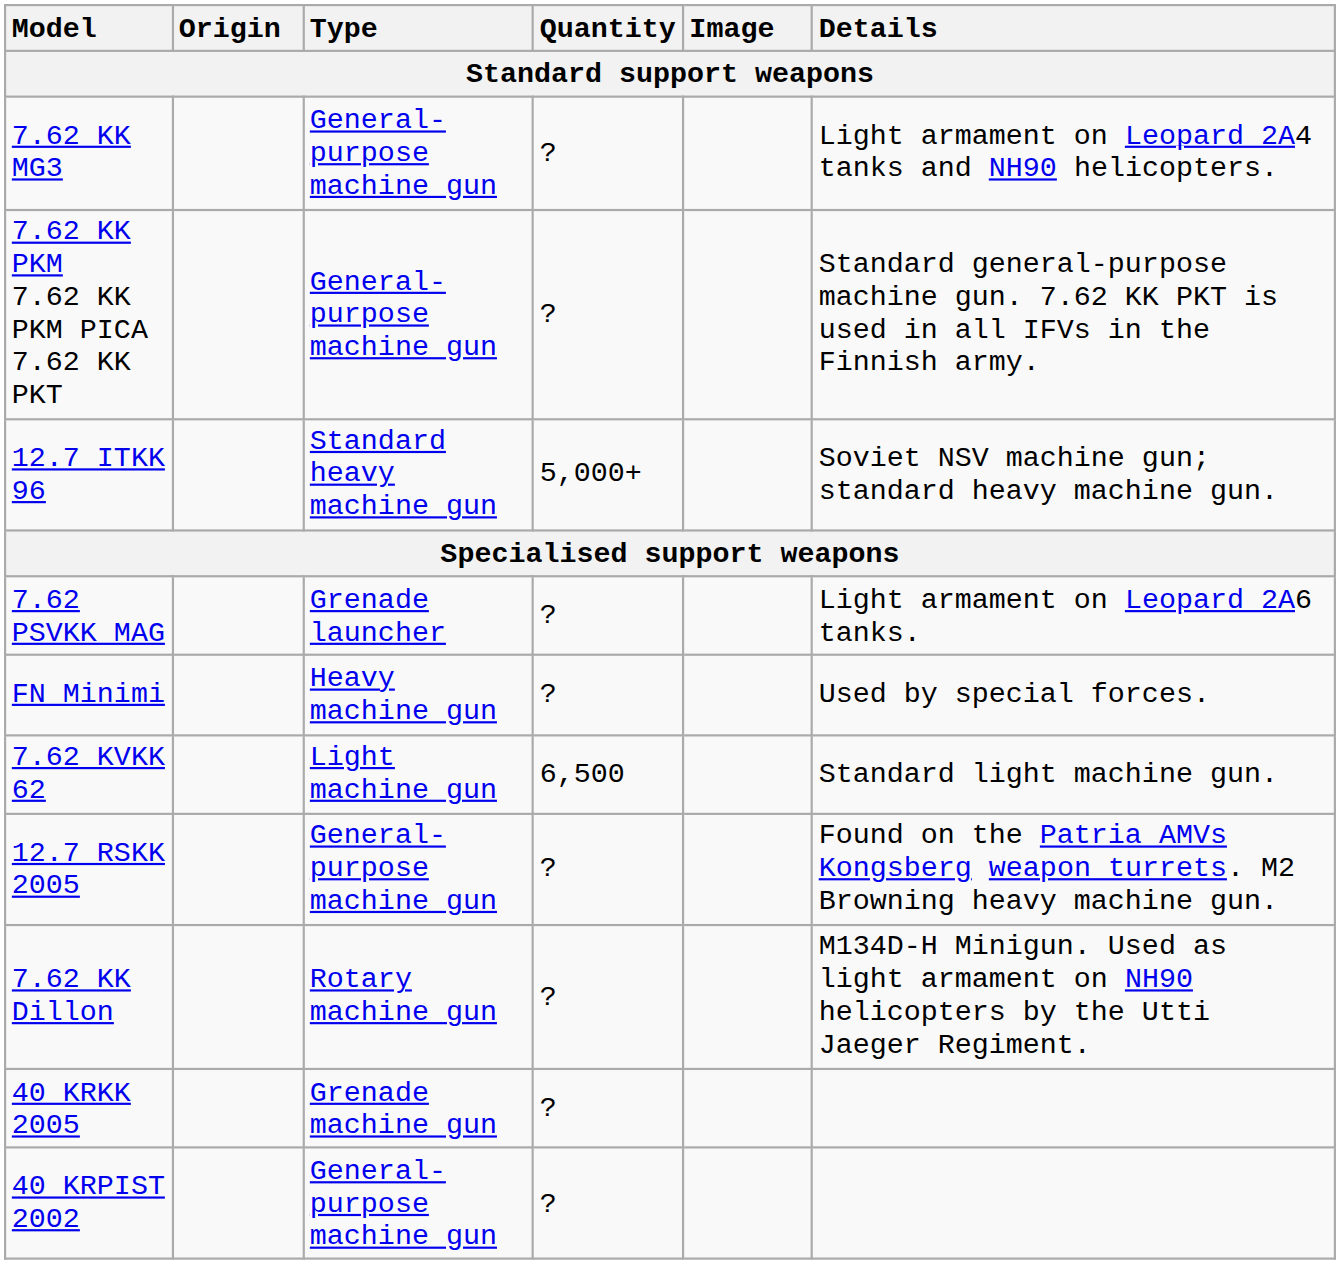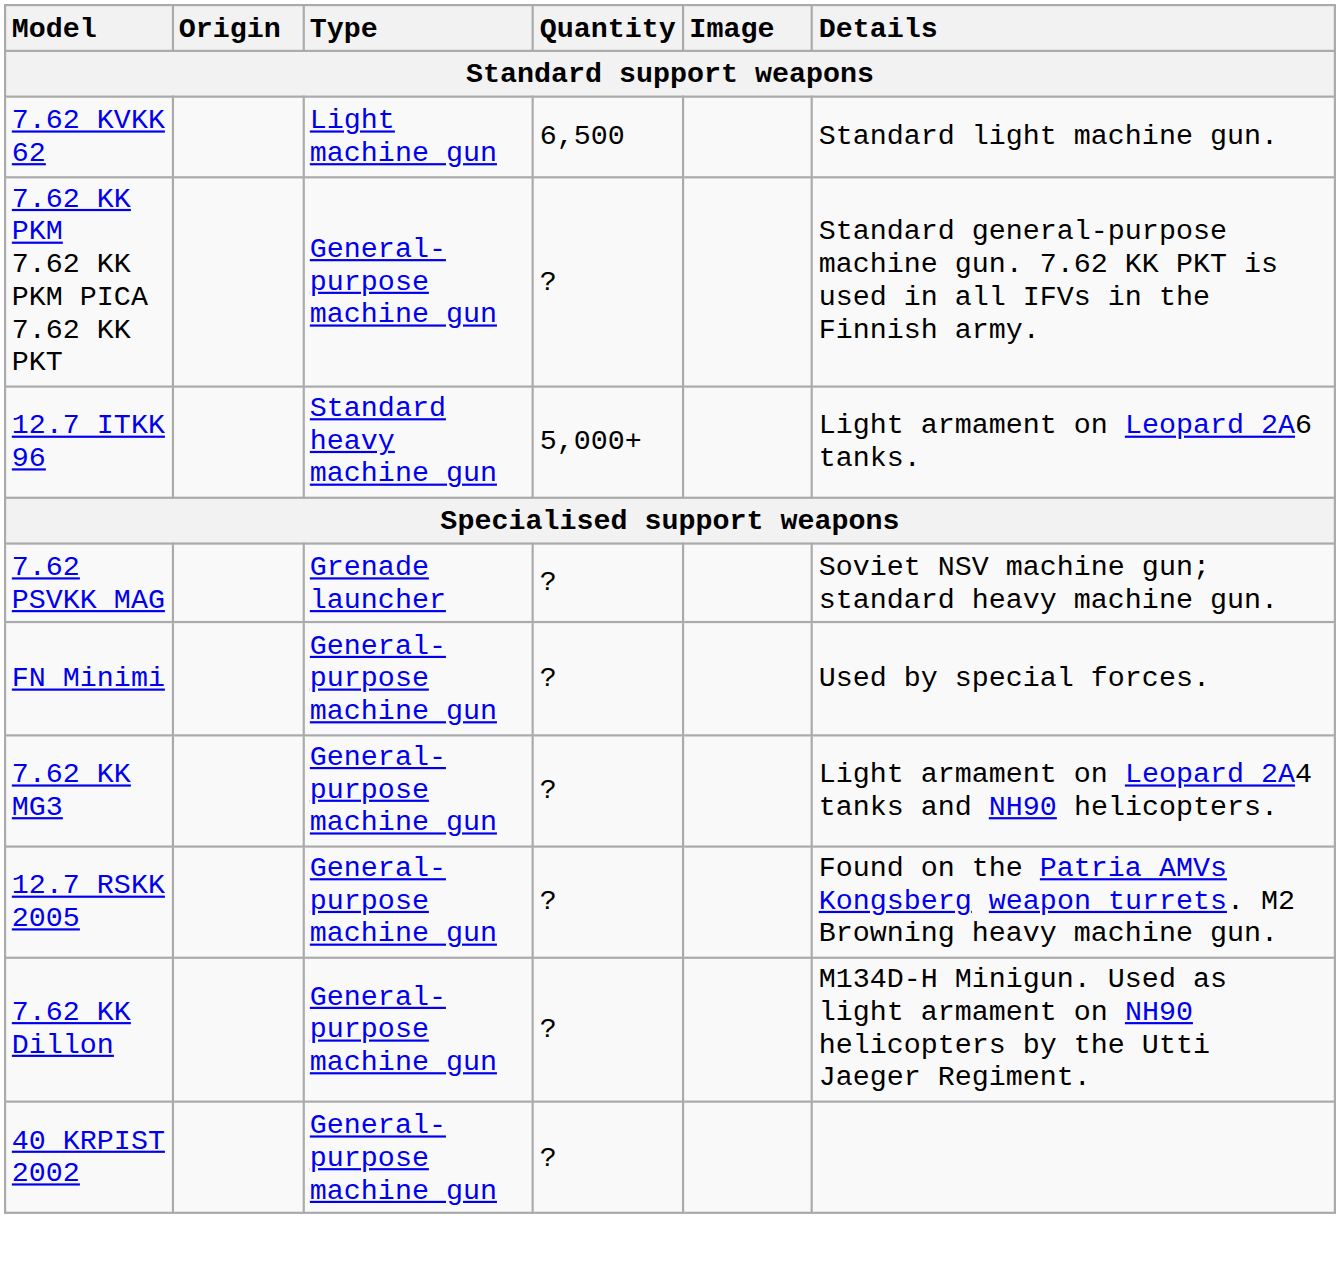 <table class="wikitable">
 <tr>
 <th style="text-align: left; width:13%;">Model</th>
 <th style="text-align: left; width:10%;">Origin</th>
 <th style="text-align: left; width:18%;">Type</th>
 <th style="text-align: left; width:7%;">Quantity</th>
 <th style="text-align: left; width:10%;">Image</th>
 <th style="text-align: left; width:42%;">Details</th>
 </tr>
 <tr>
 <th colspan="6">Standard support weapons</th>
 </tr>
 <tr>
-<td><a href='#'>7.62 KK MG3</a></td>
+<td><a href='#'>7.62 KVKK 62</a></td>
 <td></td>
-<td><a href='#'>General-purpose machine gun</a></td>
-<td>?</td>
+<td><a href='#'>Light machine gun</a></td>
+<td>6,500</td>
 <td></td>
-<td>Light armament on <a href='#'>Leopard 2A</a>4 tanks and <a href='#'>NH90</a> helicopters.</td>
+<td>Standard light machine gun.</td>
 </tr>
 <tr>
 <td><a href='#'>7.62 KK PKM</a><br>7.62 KK PKM PICA<br>7.62 KK PKT</td>
 <td><br></td>
 <td><a href='#'>General-purpose machine gun</a></td>
 <td>?</td>
 <td></td>
 <td>Standard general-purpose machine gun. 7.62 KK PKT is used in all IFVs in the Finnish army.</td>
 </tr>
 <tr>
 <td><a href='#'>12.7 ITKK 96</a></td>
 <td></td>
 <td><a href='#'>Standard heavy machine gun</a></td>
 <td>5,000+</td>
 <td></td>
-<td>Soviet NSV machine gun; standard heavy machine gun.</td>
+<td>Light armament on <a href='#'>Leopard 2A</a>6 tanks.</td>
 </tr>
 <tr>
 <th colspan="6">Specialised support weapons</th>
 </tr>
 <tr>
 <td><a href='#'>7.62 PSVKK MAG</a></td>
 <td></td>
 <td><a href='#'>Grenade launcher</a></td>
 <td>?</td>
 <td></td>
-<td>Light armament on <a href='#'>Leopard 2A</a>6 tanks.</td>
+<td>Soviet NSV machine gun; standard heavy machine gun.</td>
 </tr>
 <tr>
 <td><a href='#'>FN Minimi</a></td>
 <td></td>
-<td><a href='#'>Heavy machine gun</a></td>
+<td><a href='#'>General-purpose machine gun</a></td>
 <td>?</td>
 <td></td>
 <td>Used by special forces.</td>
 </tr>
 <tr>
-<td><a href='#'>7.62 KVKK 62</a></td>
+<td><a href='#'>7.62 KK MG3</a></td>
 <td></td>
-<td><a href='#'>Light machine gun</a></td>
-<td>6,500</td>
+<td><a href='#'>General-purpose machine gun</a></td>
+<td>?</td>
 <td></td>
-<td>Standard light machine gun.</td>
+<td>Light armament on <a href='#'>Leopard 2A</a>4 tanks and <a href='#'>NH90</a> helicopters.</td>
 </tr>
 <tr>
 <td><a href='#'>12.7 RSKK 2005</a></td>
 <td></td>
 <td><a href='#'>General-purpose machine gun</a></td>
 <td>?</td>
 <td></td>
 <td>Found on the <a href='#'>Patria AMVs</a> <a href='#'>Kongsberg</a> <a href='#'>weapon turrets</a>. M2 Browning heavy machine gun.</td>
 </tr>
 <tr>
 <td><a href='#'>7.62 KK Dillon</a></td>
 <td></td>
-<td><a href='#'>Rotary machine gun</a></td>
+<td><a href='#'>General-purpose machine gun</a></td>
 <td>?</td>
 <td></td>
 <td>M134D-H Minigun. Used as light armament on <a href='#'>NH90</a> helicopters by the Utti Jaeger Regiment.</td>
-</tr>
-<tr>
-<td><a href='#'>40 KRKK 2005</a></td>
-<td></td>
-<td><a href='#'>Grenade machine gun</a></td>
-<td>?</td>
-<td></td>
-<td></td>
 </tr>
 <tr>
 <td><a href='#'>40 KRPIST 2002</a></td>
 <td></td>
 <td><a href='#'>General-purpose machine gun</a></td>
 <td>?</td>
 <td></td>
 <td></td>
 </tr>
 </table>
